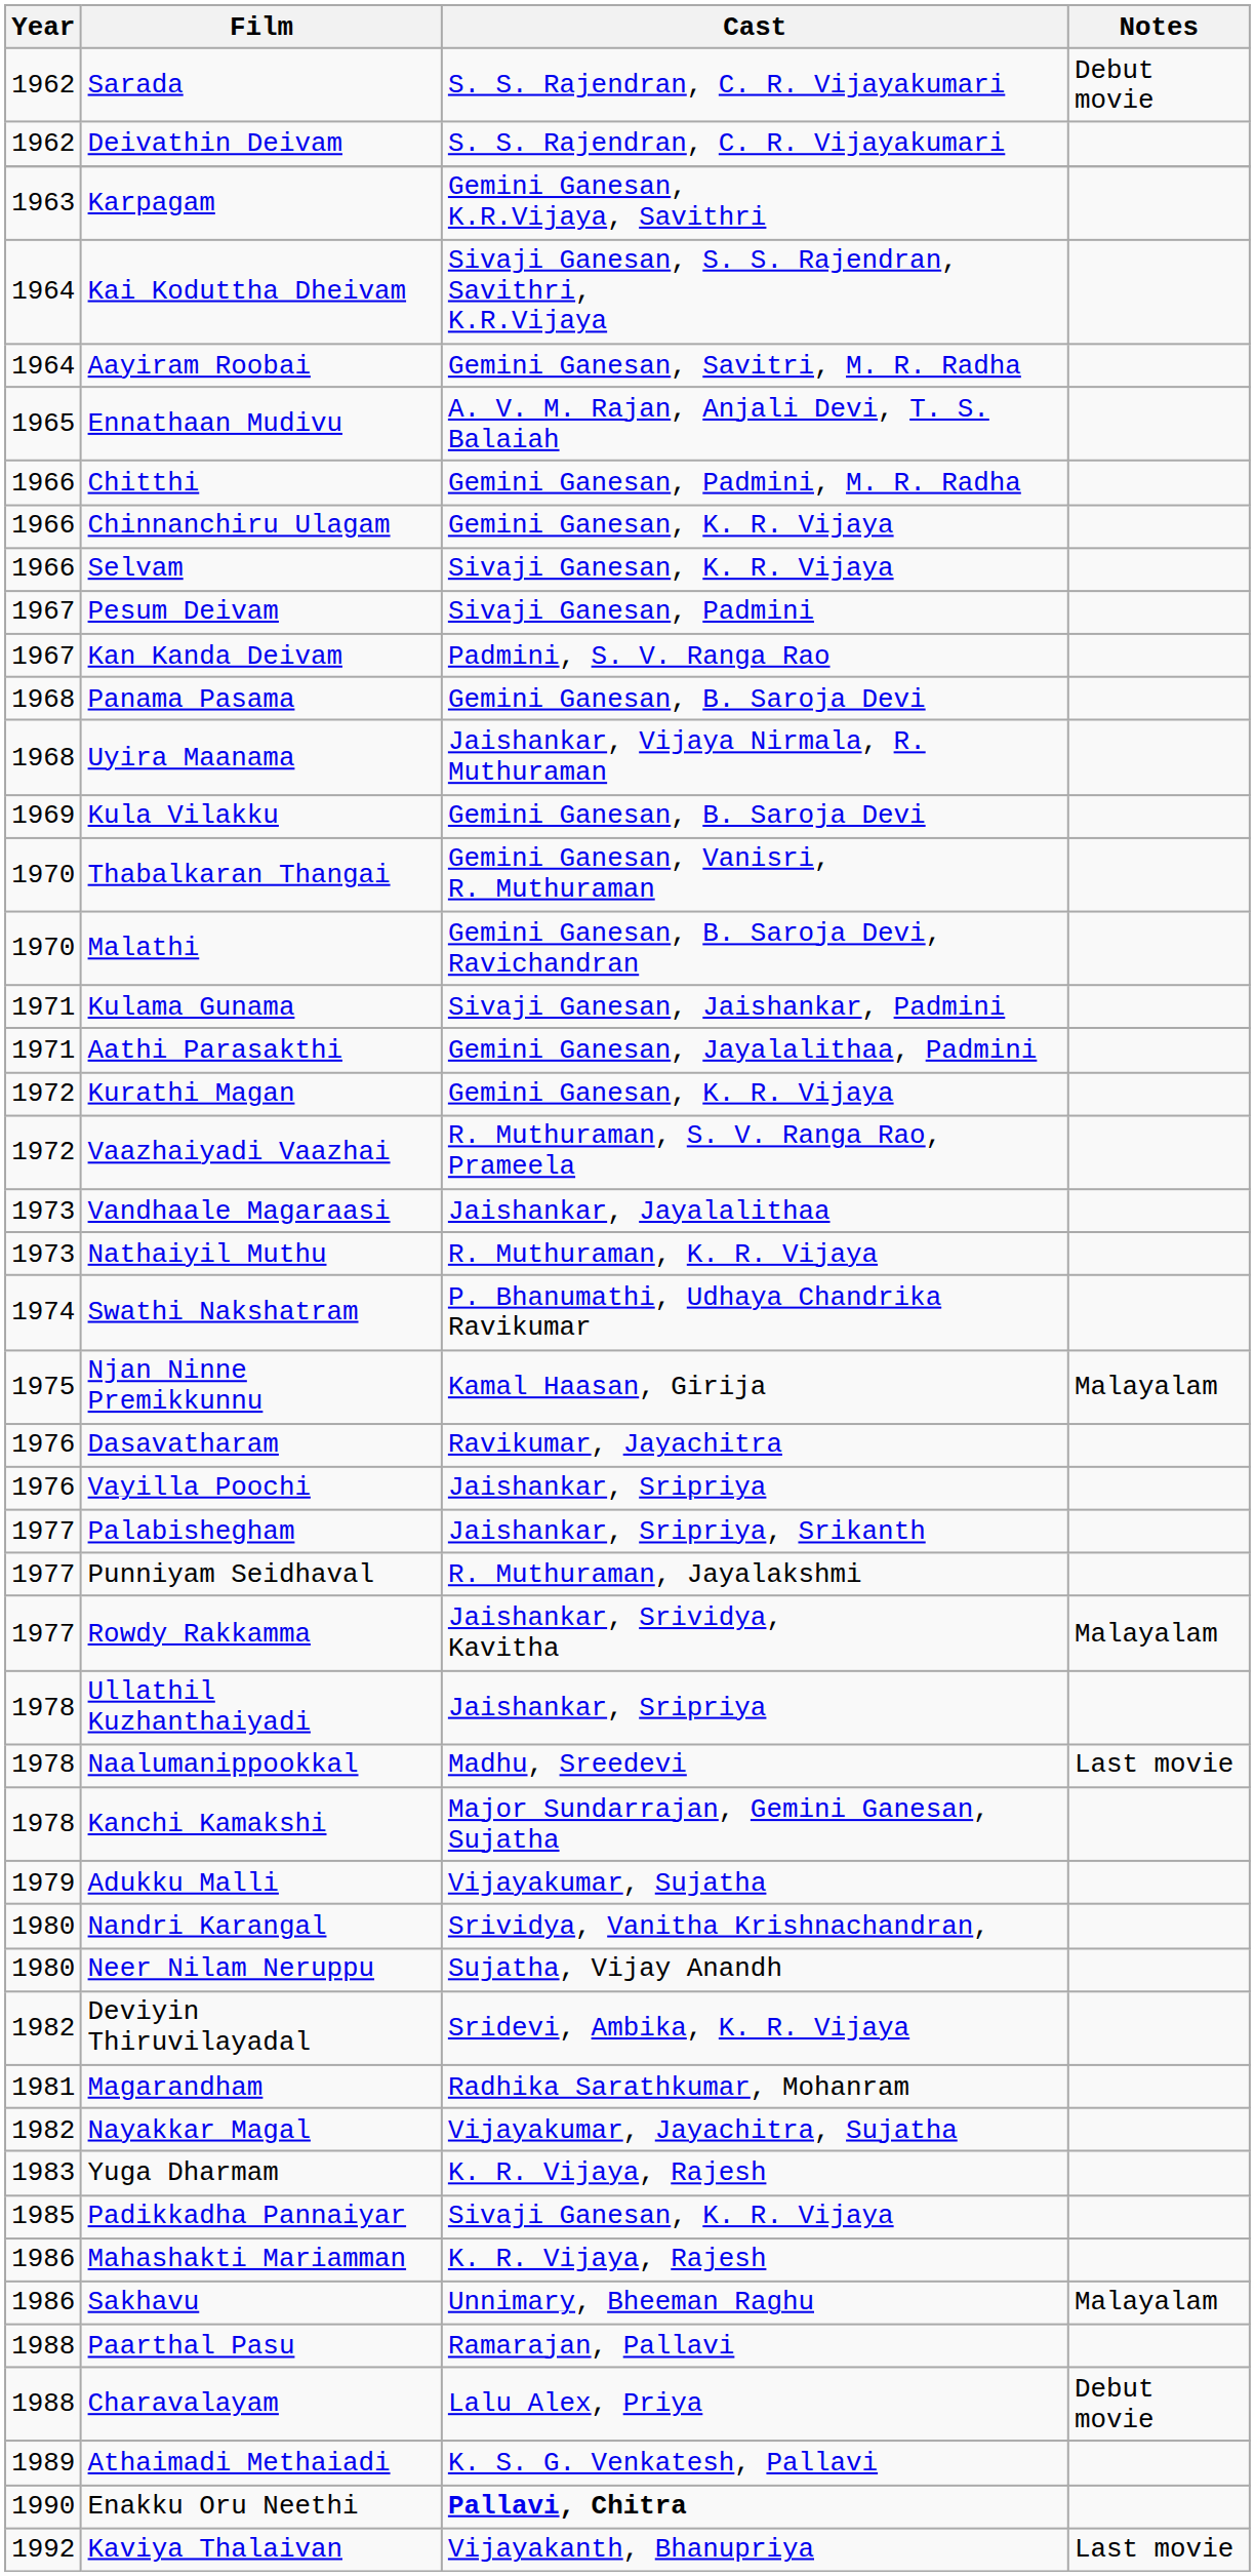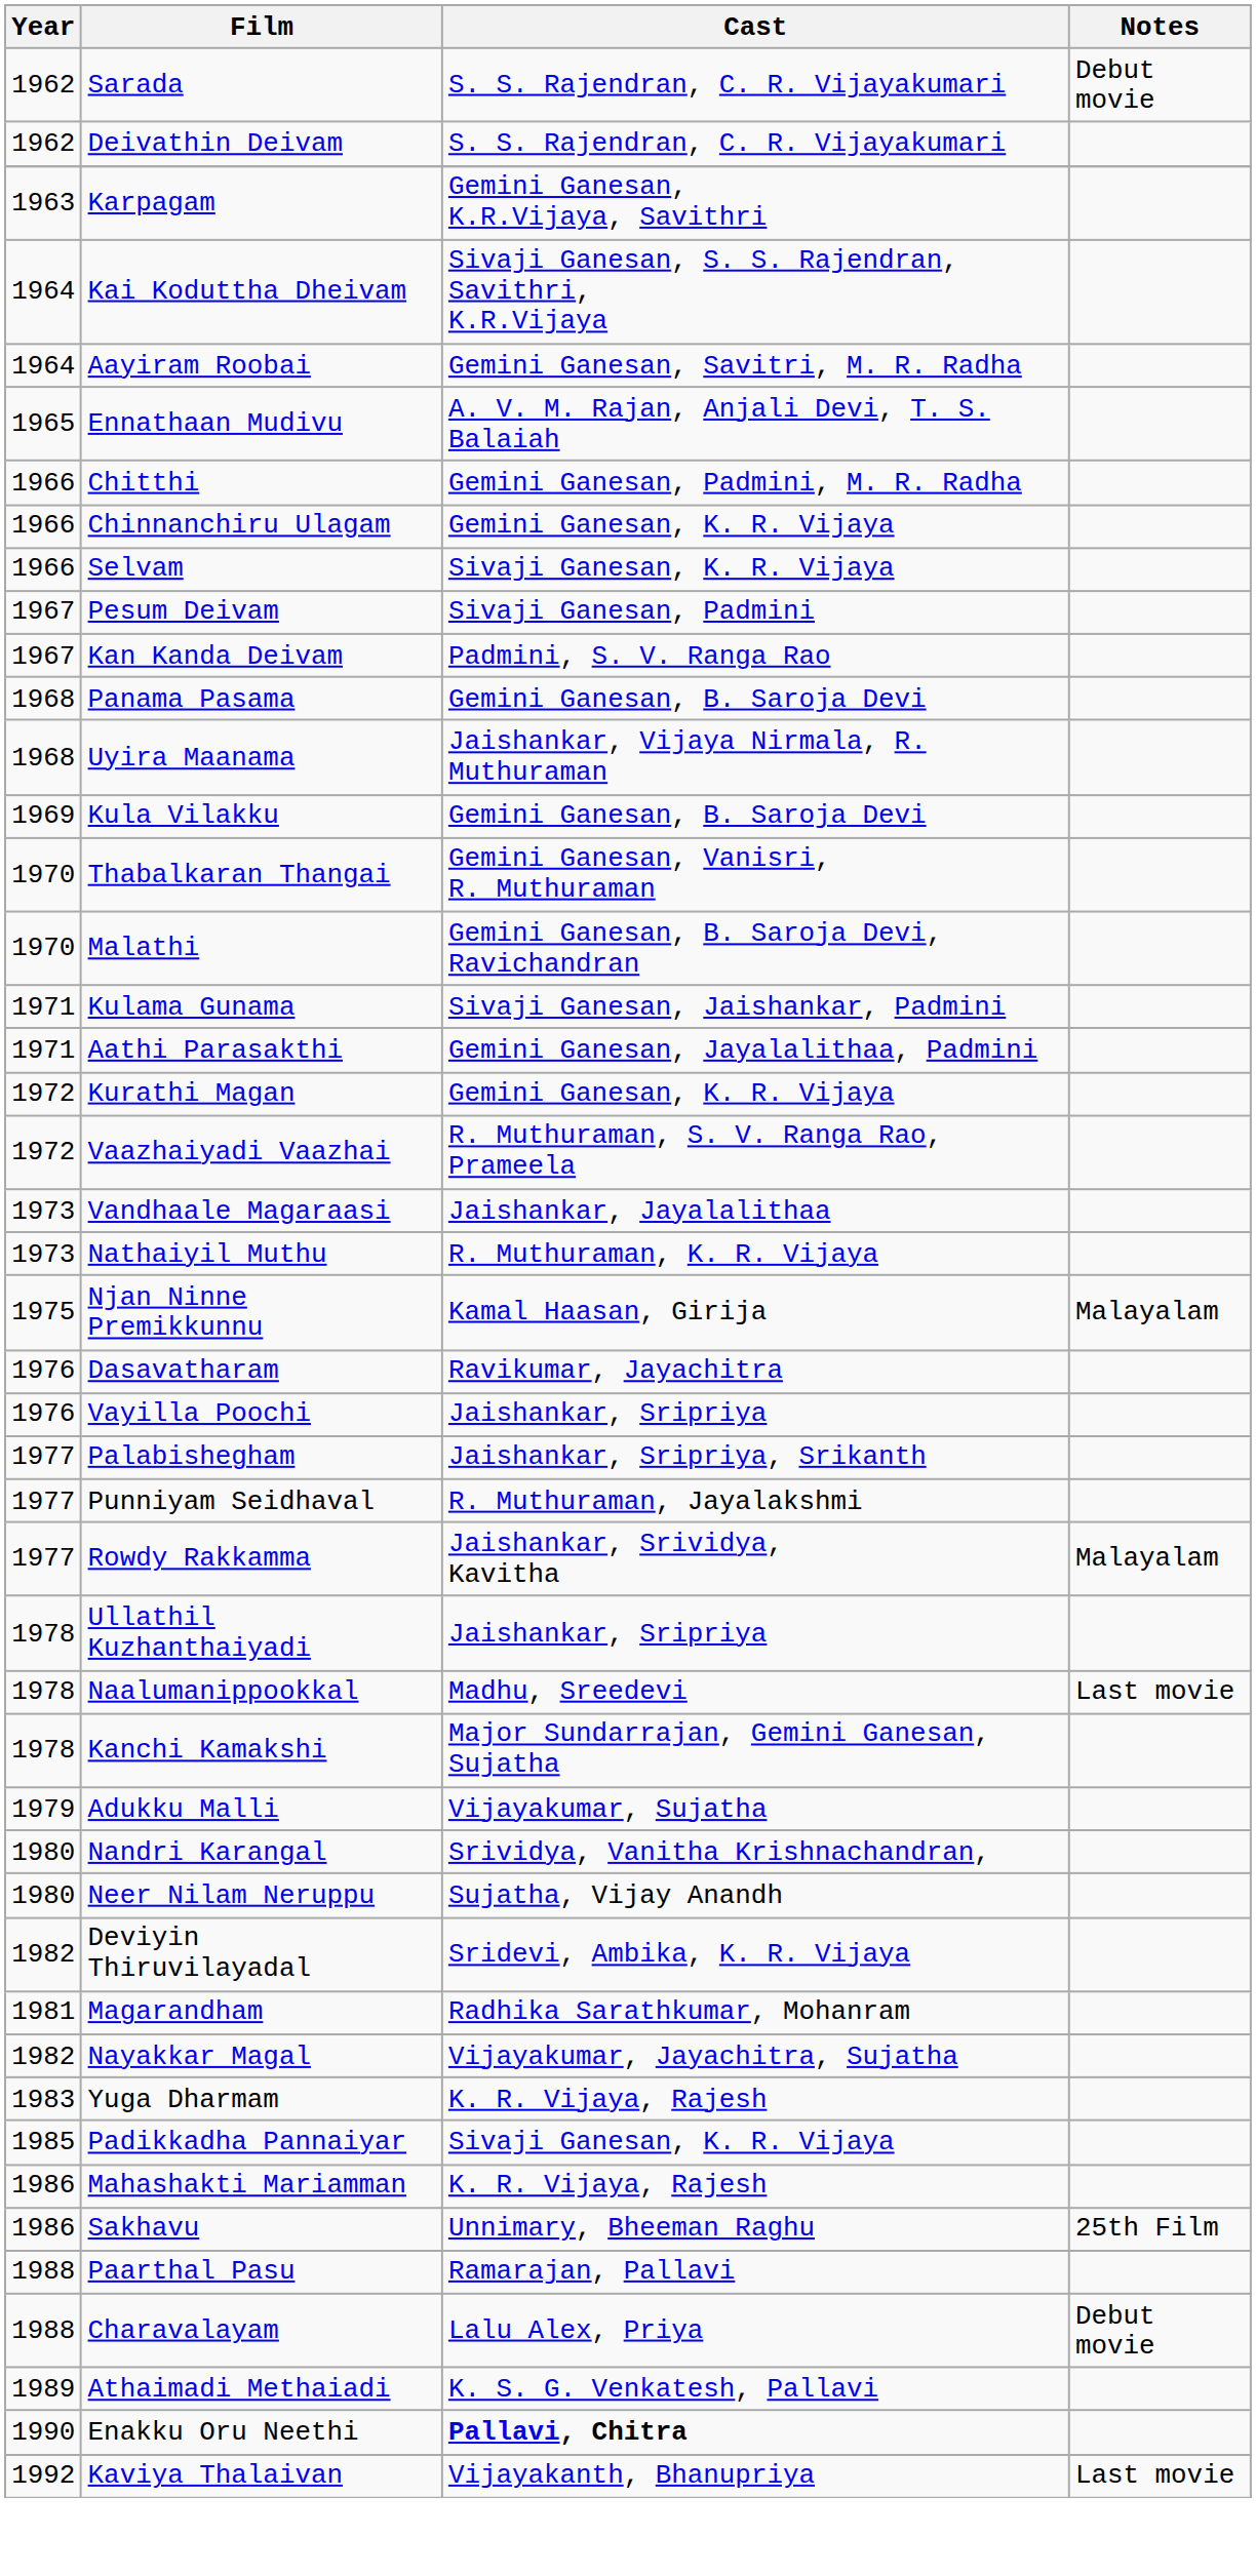 <table class="wikitable sortable">
 <tr>
 <th>Year</th>
 <th>Film</th>
 <th>Cast</th>
 <th>Notes</th>
 </tr>
 <tr>
 <td>1962</td>
 <td><a href='#'>Sarada</a></td>
 <td><a href='#'>S. S. Rajendran</a>, <a href='#'>C. R. Vijayakumari</a></td>
 <td>Debut movie</td>
 </tr>
 <tr>
 <td>1962</td>
 <td><a href='#'>Deivathin Deivam</a></td>
 <td><a href='#'>S. S. Rajendran</a>, <a href='#'>C. R. Vijayakumari</a></td>
 <td></td>
 </tr>
 <tr>
 </tr>
 <tr>
 <td>1963</td>
 <td><a href='#'>Karpagam</a></td>
 <td><a href='#'>Gemini Ganesan</a>,<br><a href='#'>K.R.Vijaya</a>, <a href='#'>Savithri</a></td>
 <td></td>
 </tr>
 <tr>
 <td>1964</td>
 <td><a href='#'>Kai Koduttha Dheivam</a></td>
 <td><a href='#'>Sivaji Ganesan</a>, <a href='#'>S. S. Rajendran</a>, <a href='#'>Savithri</a>,<br><a href='#'>K.R.Vijaya</a></td>
 <td></td>
 </tr>
 <tr>
 <td>1964</td>
 <td><a href='#'>Aayiram Roobai</a></td>
 <td><a href='#'>Gemini Ganesan</a>, <a href='#'>Savitri</a>, <a href='#'>M. R. Radha</a></td>
 </tr>
 <tr>
 <td>1965</td>
 <td><a href='#'>Ennathaan Mudivu</a></td>
 <td><a href='#'>A. V. M. Rajan</a>, <a href='#'>Anjali Devi</a>, <a href='#'>T. S. Balaiah</a></td>
 <td></td>
 </tr>
 <tr>
 <td>1966</td>
 <td><a href='#'>Chitthi</a></td>
 <td><a href='#'>Gemini Ganesan</a>, <a href='#'>Padmini</a>, <a href='#'>M. R. Radha</a></td>
 <td></td>
 </tr>
 <tr>
 <td>1966</td>
 <td><a href='#'>Chinnanchiru Ulagam</a></td>
 <td><a href='#'>Gemini Ganesan</a>, <a href='#'>K. R. Vijaya</a></td>
 <td></td>
 </tr>
 <tr>
 <td>1966</td>
 <td><a href='#'>Selvam</a></td>
 <td><a href='#'>Sivaji Ganesan</a>, <a href='#'>K. R. Vijaya</a></td>
 <td></td>
 </tr>
 <tr>
 <td>1967</td>
 <td><a href='#'>Pesum Deivam</a></td>
 <td><a href='#'>Sivaji Ganesan</a>, <a href='#'>Padmini</a></td>
 <td></td>
 </tr>
 <tr>
 <td>1967</td>
 <td><a href='#'>Kan Kanda Deivam</a></td>
 <td><a href='#'>Padmini</a>, <a href='#'>S. V. Ranga Rao</a></td>
 <td></td>
 </tr>
 <tr>
 <td>1968</td>
 <td><a href='#'>Panama Pasama</a></td>
 <td><a href='#'>Gemini Ganesan</a>, <a href='#'>B. Saroja Devi</a></td>
 <td></td>
 </tr>
 <tr>
 <td>1968</td>
 <td><a href='#'>Uyira Maanama</a></td>
 <td><a href='#'>Jaishankar</a>, <a href='#'>Vijaya Nirmala</a>, <a href='#'>R. Muthuraman</a></td>
 <td></td>
 </tr>
 <tr>
 <td>1969</td>
 <td><a href='#'>Kula Vilakku</a></td>
 <td><a href='#'>Gemini Ganesan</a>, <a href='#'>B. Saroja Devi</a></td>
 <td></td>
 </tr>
 <tr>
 <td>1970</td>
 <td><a href='#'>Thabalkaran Thangai</a></td>
 <td><a href='#'>Gemini Ganesan</a>, <a href='#'>Vanisri</a>,<br><a href='#'>R. Muthuraman</a></td>
 <td></td>
 </tr>
 <tr>
 <td>1970</td>
 <td><a href='#'>Malathi</a></td>
 <td><a href='#'>Gemini Ganesan</a>, <a href='#'>B. Saroja Devi</a>, <a href='#'>Ravichandran</a></td>
 <td></td>
 </tr>
 <tr>
 <td>1971</td>
 <td><a href='#'>Kulama Gunama</a></td>
 <td><a href='#'>Sivaji Ganesan</a>, <a href='#'>Jaishankar</a>, <a href='#'>Padmini</a></td>
 <td></td>
 </tr>
 <tr>
 <td>1971</td>
 <td><a href='#'>Aathi Parasakthi</a></td>
 <td><a href='#'>Gemini Ganesan</a>, <a href='#'>Jayalalithaa</a>, <a href='#'>Padmini</a></td>
 <td></td>
 </tr>
 <tr>
 <td>1972</td>
 <td><a href='#'>Kurathi Magan</a></td>
 <td><a href='#'>Gemini Ganesan</a>, <a href='#'>K. R. Vijaya</a></td>
 <td></td>
 </tr>
 <tr>
 <td>1972</td>
 <td><a href='#'>Vaazhaiyadi Vaazhai</a></td>
 <td><a href='#'>R. Muthuraman</a>, <a href='#'>S. V. Ranga Rao</a>, <a href='#'>Prameela</a></td>
 <td></td>
 </tr>
 <tr>
 <td>1973</td>
 <td><a href='#'>Vandhaale Magaraasi</a></td>
 <td><a href='#'>Jaishankar</a>, <a href='#'>Jayalalithaa</a></td>
 <td></td>
 </tr>
 <tr>
 <td>1973</td>
 <td><a href='#'>Nathaiyil Muthu</a></td>
 <td><a href='#'>R. Muthuraman</a>, <a href='#'>K. R. Vijaya</a></td>
 <td></td>
 </tr>
 <tr>
-<td>1974</td>
-<td><a href='#'>Swathi Nakshatram</a></td>
-<td><a href='#'>P. Bhanumathi</a>, <a href='#'>Udhaya Chandrika</a><br>Ravikumar</td>
-<td></td>
-</tr>
-<tr>
 <td>1975</td>
 <td><a href='#'>Njan Ninne Premikkunnu</a></td>
 <td><a href='#'>Kamal Haasan</a>, Girija</td>
 <td>Malayalam</td>
 </tr>
 <tr>
 <td>1976</td>
 <td><a href='#'>Dasavatharam</a></td>
 <td><a href='#'>Ravikumar</a>, <a href='#'>Jayachitra</a></td>
 <td></td>
 </tr>
 <tr>
 <td>1976</td>
 <td><a href='#'>Vayilla Poochi</a></td>
 <td><a href='#'>Jaishankar</a>, <a href='#'>Sripriya</a></td>
 <td></td>
 </tr>
 <tr>
 <td>1977</td>
 <td><a href='#'>Palabishegham</a></td>
 <td><a href='#'>Jaishankar</a>, <a href='#'>Sripriya</a>, <a href='#'>Srikanth</a></td>
 <td></td>
 </tr>
 <tr>
 <td>1977</td>
 <td>Punniyam Seidhaval</td>
 <td><a href='#'>R. Muthuraman</a>, Jayalakshmi</td>
 <td></td>
 </tr>
 <tr>
 <td>1977</td>
 <td><a href='#'>Rowdy Rakkamma</a></td>
 <td><a href='#'>Jaishankar</a>, <a href='#'>Srividya</a>,<br>Kavitha</td>
 <td>Malayalam</td>
 </tr>
 <tr>
 <td>1978</td>
 <td><a href='#'>Ullathil Kuzhanthaiyadi</a></td>
 <td><a href='#'>Jaishankar</a>, <a href='#'>Sripriya</a></td>
 <td></td>
 </tr>
 <tr>
 <td>1978</td>
 <td><a href='#'>Naalumanippookkal</a></td>
 <td><a href='#'>Madhu</a>, <a href='#'>Sreedevi</a></td>
 <td>Last movie</td>
 </tr>
 <tr>
 <td>1978</td>
 <td><a href='#'>Kanchi Kamakshi</a></td>
 <td><a href='#'>Major Sundarrajan</a>, <a href='#'>Gemini Ganesan</a>, <a href='#'>Sujatha</a></td>
 <td></td>
 </tr>
 <tr>
 <td>1979</td>
 <td><a href='#'>Adukku Malli</a></td>
 <td><a href='#'>Vijayakumar</a>, <a href='#'>Sujatha</a></td>
 <td></td>
 </tr>
 <tr>
 <td>1980</td>
 <td><a href='#'>Nandri Karangal</a></td>
 <td><a href='#'>Srividya</a>, <a href='#'>Vanitha Krishnachandran</a>,</td>
 <td></td>
 </tr>
 <tr>
 <td>1980</td>
 <td><a href='#'>Neer Nilam Neruppu</a></td>
 <td><a href='#'>Sujatha</a>, Vijay Anandh</td>
 <td></td>
 </tr>
 <tr>
 <td>1982</td>
 <td>Deviyin Thiruvilayadal</td>
 <td><a href='#'>Sridevi</a>, <a href='#'>Ambika</a>, <a href='#'>K. R. Vijaya</a></td>
 <td></td>
 </tr>
 <tr>
 <td>1981</td>
 <td><a href='#'>Magarandham</a></td>
 <td><a href='#'>Radhika Sarathkumar</a>, Mohanram</td>
 <td></td>
 </tr>
 <tr>
 <td>1982</td>
 <td><a href='#'>Nayakkar Magal</a></td>
 <td><a href='#'>Vijayakumar</a>, <a href='#'>Jayachitra</a>, <a href='#'>Sujatha</a></td>
 <td></td>
 </tr>
 <tr>
 <td>1983</td>
 <td>Yuga Dharmam</td>
 <td><a href='#'>K. R. Vijaya</a>, <a href='#'>Rajesh</a></td>
 <td></td>
 </tr>
 <tr>
 <td>1985</td>
 <td><a href='#'>Padikkadha Pannaiyar</a></td>
 <td><a href='#'>Sivaji Ganesan</a>, <a href='#'>K. R. Vijaya</a></td>
 <td></td>
 </tr>
 <tr>
 <td>1986</td>
 <td><a href='#'>Mahashakti Mariamman</a></td>
 <td><a href='#'>K. R. Vijaya</a>, <a href='#'>Rajesh</a></td>
 <td></td>
 </tr>
 <tr>
 <td>1986</td>
 <td><a href='#'>Sakhavu</a></td>
 <td><a href='#'>Unnimary</a>, <a href='#'>Bheeman Raghu</a></td>
-<td>Malayalam</td>
+<td>25th Film</td>
 </tr>
 <tr>
 <td>1988</td>
 <td><a href='#'>Paarthal Pasu</a></td>
 <td><a href='#'>Ramarajan</a>, <a href='#'>Pallavi</a></td>
 <td></td>
 </tr>
 <tr>
 <td>1988</td>
 <td><a href='#'>Charavalayam</a></td>
 <td><a href='#'>Lalu Alex</a>, <a href='#'>Priya</a></td>
 <td>Debut movie</td>
 </tr>
 <tr>
 <td>1989</td>
 <td><a href='#'>Athaimadi Methaiadi</a></td>
 <td><a href='#'>K. S. G. Venkatesh</a>, <a href='#'>Pallavi</a></td>
 <td></td>
 </tr>
 <tr>
 <td>1990</td>
 <td>Enakku Oru Neethi</td>
 <td><strong><a href='#'>Pallavi</a>, Chitra</strong></td>
 <td></td>
 </tr>
 <tr>
 <td>1992</td>
 <td><a href='#'>Kaviya Thalaivan</a></td>
 <td><a href='#'>Vijayakanth</a>, <a href='#'>Bhanupriya</a></td>
 <td>Last movie</td>
 </tr>
 </table>
